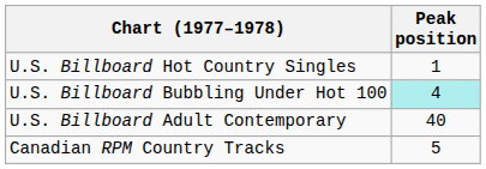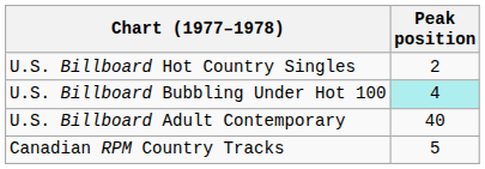 <table class="wikitable sortable">
 <tr>
 <th align="left">Chart (1977–1978)</th>
 <th align="center">Peak<br>position</th>
 </tr>
 <tr>
 <td align="left">U.S. <em>Billboard</em> Hot Country Singles</td>
-<td align="center">1</td>
+<td align="center">2</td>
 </tr>
 <tr>
 <td align="left">U.S. <em>Billboard</em> Bubbling Under Hot 100</td>
 <td align="center" style="background: paleturquoise;">4</td>
 </tr>
 <tr>
 <td align="left">U.S. <em>Billboard</em> Adult Contemporary</td>
 <td align="center">40</td>
 </tr>
 <tr>
 <td align="left">Canadian <em>RPM</em> Country Tracks</td>
 <td align="center">5</td>
 </tr>
 </table>
